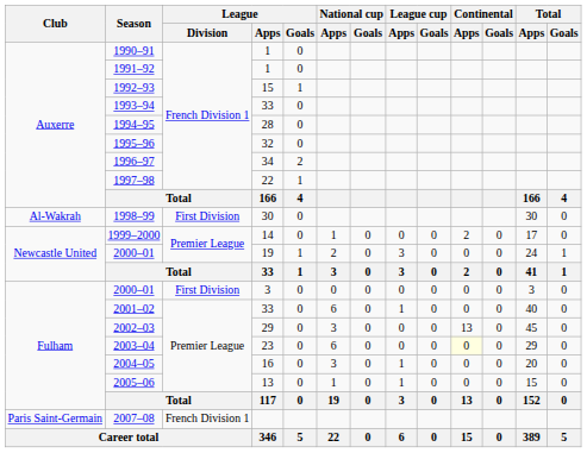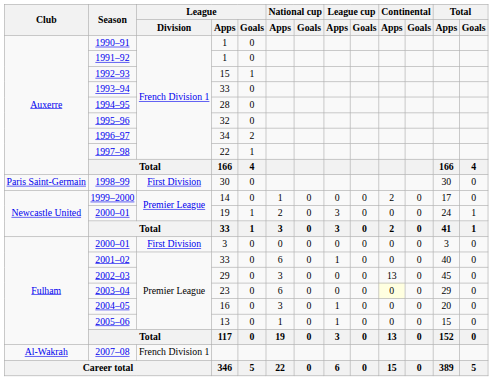 <table class="wikitable" style="text-align: center;">
 <tr>
 <th rowspan="2">Club</th>
 <th rowspan="2">Season</th>
 <th colspan="3">League</th>
 <th colspan="2">National cup</th>
 <th colspan="2">League cup</th>
 <th colspan="2">Continental</th>
 <th colspan="2">Total</th>
 </tr>
 <tr>
 <th>Division</th>
 <th>Apps</th>
 <th>Goals</th>
 <th>Apps</th>
 <th>Goals</th>
 <th>Apps</th>
 <th>Goals</th>
 <th>Apps</th>
 <th>Goals</th>
 <th>Apps</th>
 <th>Goals</th>
 </tr>
 <tr>
 <td rowspan="9"><a href='#'>Auxerre</a></td>
 <td><a href='#'>1990–91</a></td>
 <td rowspan="8"><a href='#'>French Division 1</a></td>
 <td>1</td>
 <td>0</td>
 <td></td>
 <td></td>
 <td></td>
 <td></td>
 <td></td>
 <td></td>
 <td></td>
 <td></td>
 </tr>
 <tr>
 <td><a href='#'>1991–92</a></td>
 <td>1</td>
 <td>0</td>
 <td></td>
 <td></td>
 <td></td>
 <td></td>
 <td></td>
 <td></td>
 <td></td>
 <td></td>
 </tr>
 <tr>
 <td><a href='#'>1992–93</a></td>
 <td>15</td>
 <td>1</td>
 <td></td>
 <td></td>
 <td></td>
 <td></td>
 <td></td>
 <td></td>
 <td></td>
 <td></td>
 </tr>
 <tr>
 <td><a href='#'>1993–94</a></td>
 <td>33</td>
 <td>0</td>
 <td></td>
 <td></td>
 <td></td>
 <td></td>
 <td></td>
 <td></td>
 <td></td>
 <td></td>
 </tr>
 <tr>
 <td><a href='#'>1994–95</a></td>
 <td>28</td>
 <td>0</td>
 <td></td>
 <td></td>
 <td></td>
 <td></td>
 <td></td>
 <td></td>
 <td></td>
 <td></td>
 </tr>
 <tr>
 <td><a href='#'>1995–96</a></td>
 <td>32</td>
 <td>0</td>
 <td></td>
 <td></td>
 <td></td>
 <td></td>
 <td></td>
 <td></td>
 <td></td>
 <td></td>
 </tr>
 <tr>
 <td><a href='#'>1996–97</a></td>
 <td>34</td>
 <td>2</td>
 <td></td>
 <td></td>
 <td></td>
 <td></td>
 <td></td>
 <td></td>
 <td></td>
 <td></td>
 </tr>
 <tr>
 <td><a href='#'>1997–98</a></td>
 <td>22</td>
 <td>1</td>
 <td></td>
 <td></td>
 <td></td>
 <td></td>
 <td></td>
 <td></td>
 <td></td>
 <td></td>
 </tr>
 <tr>
 <th colspan="2">Total</th>
 <th>166</th>
 <th>4</th>
 <th></th>
 <th></th>
 <th></th>
 <th></th>
 <th></th>
 <th></th>
 <th>166</th>
 <th>4</th>
 </tr>
 <tr>
-<td><a href='#'>Al-Wakrah</a></td>
+<td><a href='#'>Paris Saint-Germain</a></td>
 <td><a href='#'>1998–99</a></td>
 <td><a href='#'>First Division</a></td>
 <td>30</td>
 <td>0</td>
 <td></td>
 <td></td>
 <td></td>
 <td></td>
 <td></td>
 <td></td>
 <td>30</td>
 <td>0</td>
 </tr>
 <tr>
 <td rowspan="3"><a href='#'>Newcastle United</a></td>
 <td><a href='#'>1999–2000</a></td>
 <td rowspan="2"><a href='#'>Premier League</a></td>
 <td>14</td>
 <td>0</td>
 <td>1</td>
 <td>0</td>
 <td>0</td>
 <td>0</td>
 <td>2</td>
 <td>0</td>
 <td>17</td>
 <td>0</td>
 </tr>
 <tr>
 <td><a href='#'>2000–01</a></td>
 <td>19</td>
 <td>1</td>
 <td>2</td>
 <td>0</td>
 <td>3</td>
 <td>0</td>
 <td>0</td>
 <td>0</td>
 <td>24</td>
 <td>1</td>
 </tr>
 <tr>
 <th colspan="2">Total</th>
 <th>33</th>
 <th>1</th>
 <th>3</th>
 <th>0</th>
 <th>3</th>
 <th>0</th>
 <th>2</th>
 <th>0</th>
 <th>41</th>
 <th>1</th>
 </tr>
 <tr>
 <td rowspan="7"><a href='#'>Fulham</a></td>
 <td><a href='#'>2000–01</a></td>
 <td><a href='#'>First Division</a></td>
 <td>3</td>
 <td>0</td>
 <td>0</td>
 <td>0</td>
 <td>0</td>
 <td>0</td>
 <td>0</td>
 <td>0</td>
 <td>3</td>
 <td>0</td>
 </tr>
 <tr>
 <td><a href='#'>2001–02</a></td>
 <td rowspan="5">Premier League</td>
 <td>33</td>
 <td>0</td>
 <td>6</td>
 <td>0</td>
 <td>1</td>
 <td>0</td>
 <td>0</td>
 <td>0</td>
 <td>40</td>
 <td>0</td>
 </tr>
 <tr>
 <td><a href='#'>2002–03</a></td>
 <td>29</td>
 <td>0</td>
 <td>3</td>
 <td>0</td>
 <td>0</td>
 <td>0</td>
 <td>13</td>
 <td>0</td>
 <td>45</td>
 <td>0</td>
 </tr>
 <tr>
 <td><a href='#'>2003–04</a></td>
 <td>23</td>
 <td>0</td>
 <td>6</td>
 <td>0</td>
 <td>0</td>
 <td>0</td>
 <td style="background: lightyellow;">0</td>
 <td>0</td>
 <td>29</td>
 <td>0</td>
 </tr>
 <tr>
 <td><a href='#'>2004–05</a></td>
 <td>16</td>
 <td>0</td>
 <td>3</td>
 <td>0</td>
 <td>1</td>
 <td>0</td>
 <td>0</td>
 <td>0</td>
 <td>20</td>
 <td>0</td>
 </tr>
 <tr>
 <td><a href='#'>2005–06</a></td>
 <td>13</td>
 <td>0</td>
 <td>1</td>
 <td>0</td>
 <td>1</td>
 <td>0</td>
 <td>0</td>
 <td>0</td>
 <td>15</td>
 <td>0</td>
 </tr>
 <tr>
 <th colspan="2">Total</th>
 <th>117</th>
 <th>0</th>
 <th>19</th>
 <th>0</th>
 <th>3</th>
 <th>0</th>
 <th>13</th>
 <th>0</th>
 <th>152</th>
 <th>0</th>
 </tr>
 <tr>
-<td><a href='#'>Paris Saint-Germain</a></td>
+<td><a href='#'>Al-Wakrah</a></td>
 <td><a href='#'>2007–08</a></td>
 <td>French Division 1</td>
 <td></td>
 <td></td>
 <td></td>
 <td></td>
 <td></td>
 <td></td>
 <td></td>
 <td></td>
 <td></td>
 <td></td>
 </tr>
 <tr>
 <th colspan="3">Career total</th>
 <th>346</th>
 <th>5</th>
 <th>22</th>
 <th>0</th>
 <th>6</th>
 <th>0</th>
 <th>15</th>
 <th>0</th>
 <th>389</th>
 <th>5</th>
 </tr>
 </table>
